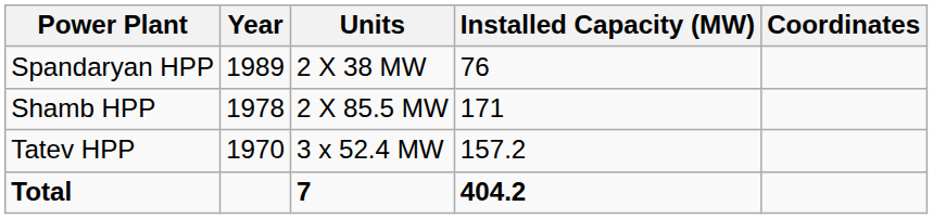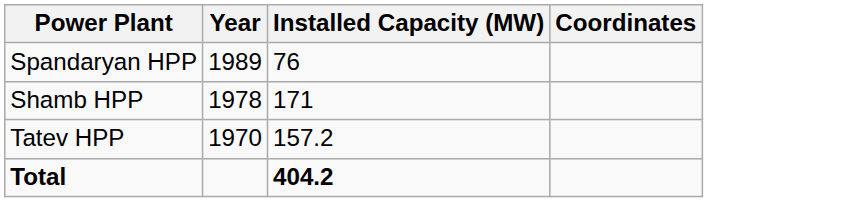 <table class="wikitable">
 <tr>
 <th>Power Plant</th>
 <th>Year</th>
-<th>Units</th>
 <th>Installed Capacity (MW)</th>
 <th>Coordinates</th>
 </tr>
 <tr>
 <td>Spandaryan HPP</td>
 <td>1989</td>
-<td>2 X 38 MW</td>
 <td>76</td>
 <td></td>
 </tr>
 <tr>
 <td>Shamb HPP</td>
 <td>1978</td>
-<td>2 X 85.5 MW</td>
 <td>171</td>
 <td></td>
 </tr>
 <tr>
 <td>Tatev HPP</td>
 <td>1970</td>
-<td>3 x 52.4 MW</td>
 <td>157.2</td>
 <td></td>
 </tr>
 <tr>
 <td><strong>Total</strong></td>
 <td></td>
-<td><strong>7</strong></td>
 <td><strong>404.2</strong></td>
 <td></td>
 </tr>
 </table>
